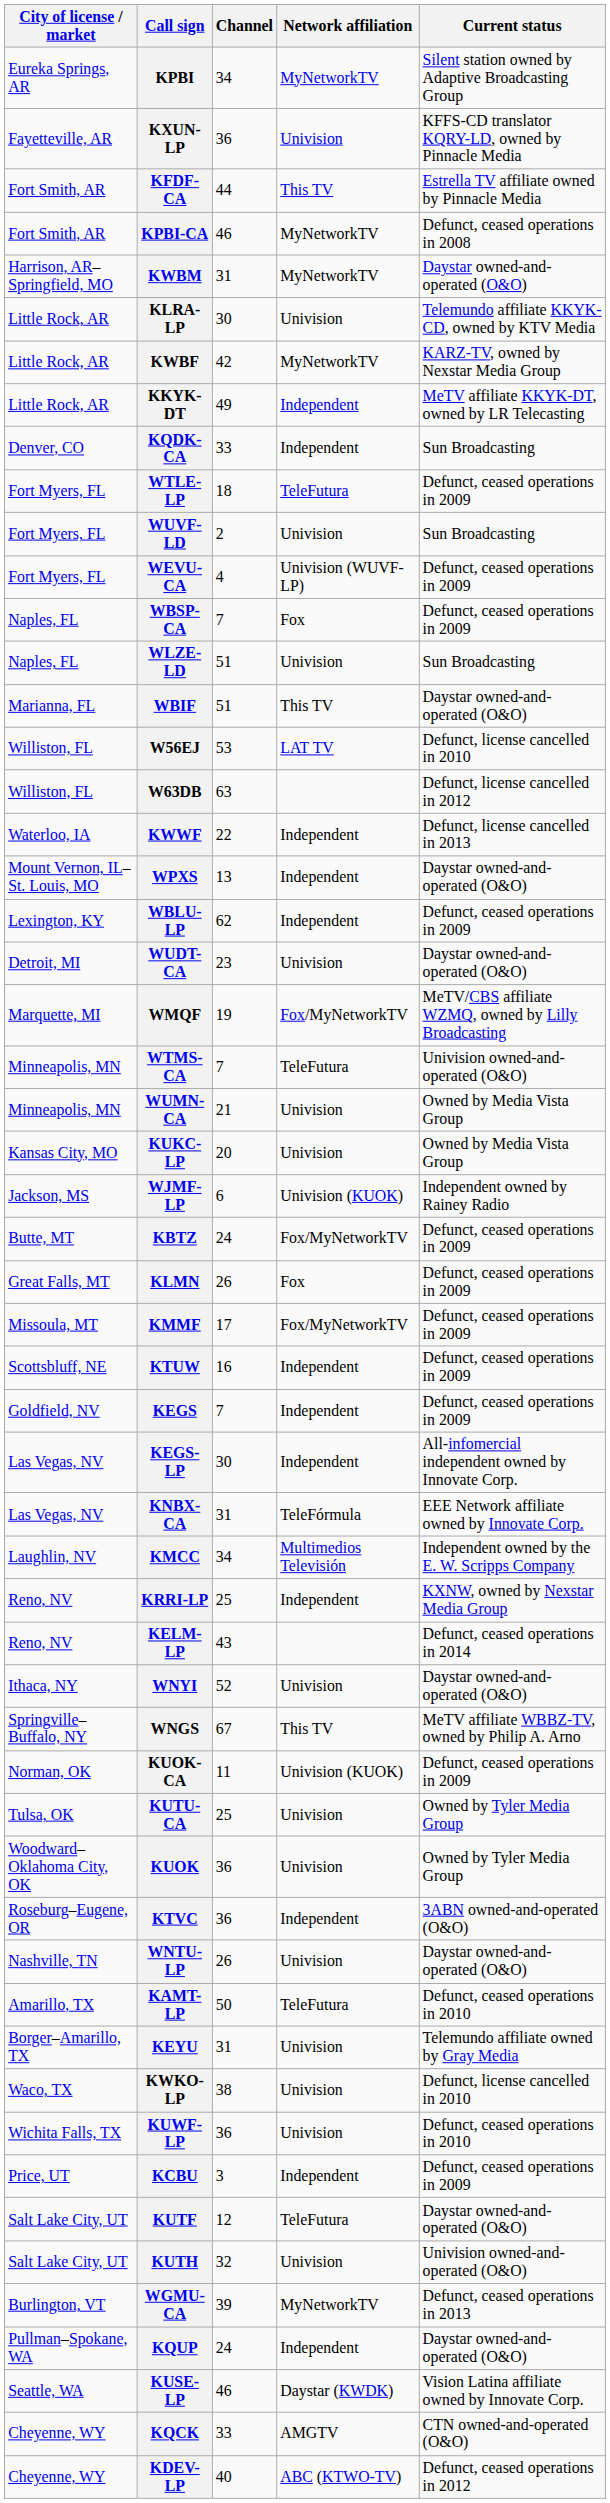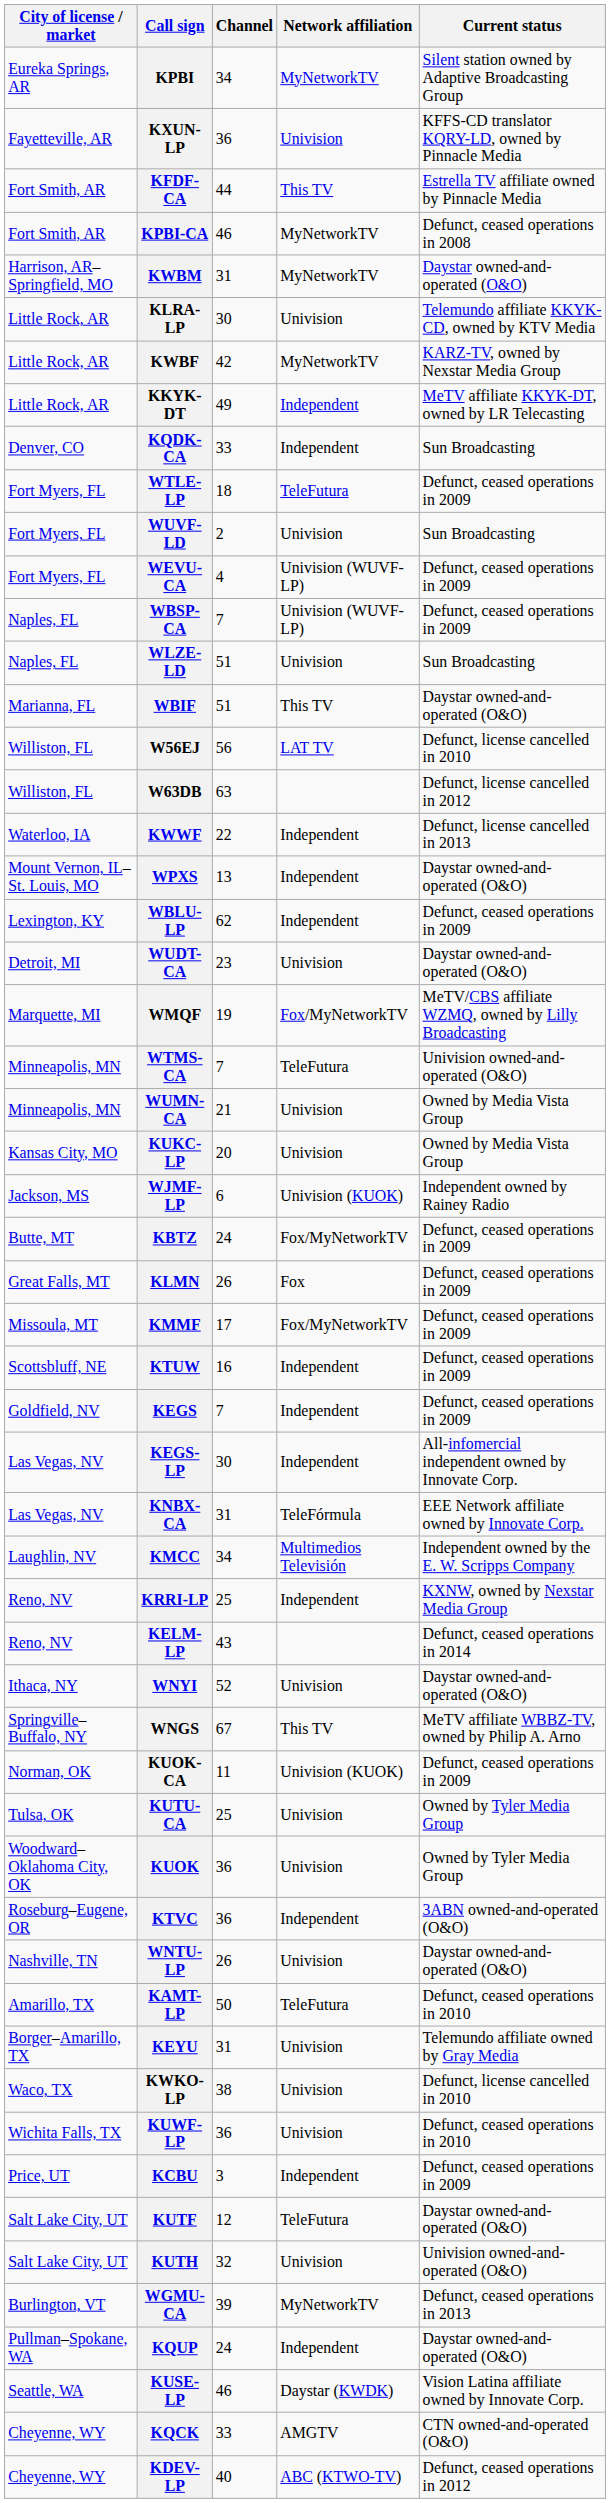 <table class="wikitable sortable">
 <tr>
 <th scope="col"><a href='#'>City of license</a> / <a href='#'>market</a></th>
 <th scope="col"><a href='#'>Call sign</a></th>
 <th scope="col">Channel</th>
 <th scope="col">Network affiliation</th>
 <th scope="col">Current status</th>
 </tr>
 <tr>
 <td><a href='#'>Eureka Springs, AR</a></td>
 <th scope="row">KPBI</th>
 <td>34</td>
 <td><a href='#'>MyNetworkTV</a></td>
 <td><a href='#'>Silent</a> station owned by Adaptive Broadcasting Group</td>
 </tr>
 <tr>
 <td><a href='#'>Fayetteville, AR</a></td>
 <th scope="row">KXUN-LP</th>
 <td>36</td>
 <td><a href='#'>Univision</a></td>
 <td>KFFS-CD translator <a href='#'>KQRY-LD</a>, owned by Pinnacle Media</td>
 </tr>
 <tr>
 <td><a href='#'>Fort Smith, AR</a></td>
 <th scope="row"><a href='#'>KFDF-CA</a></th>
 <td>44</td>
 <td><a href='#'>This TV</a></td>
 <td><a href='#'>Estrella TV</a> affiliate owned by Pinnacle Media</td>
 </tr>
 <tr>
 <td><a href='#'>Fort Smith, AR</a></td>
 <th scope="row"><a href='#'>KPBI-CA</a></th>
 <td>46</td>
 <td>MyNetworkTV</td>
 <td>Defunct, ceased operations in 2008</td>
 </tr>
 <tr>
 <td><a href='#'>Harrison, AR</a>–<a href='#'>Springfield, MO</a></td>
 <th scope="row"><a href='#'>KWBM</a></th>
 <td>31</td>
 <td>MyNetworkTV</td>
 <td><a href='#'>Daystar</a> owned-and-operated (<a href='#'>O&O</a>)</td>
 </tr>
 <tr>
 <td><a href='#'>Little Rock, AR</a></td>
 <th scope="row">KLRA-LP</th>
 <td>30</td>
 <td>Univision</td>
 <td><a href='#'>Telemundo</a> affiliate <a href='#'>KKYK-CD</a>, owned by KTV Media</td>
 </tr>
 <tr>
 <td><a href='#'>Little Rock, AR</a></td>
 <th scope="row">KWBF</th>
 <td>42</td>
 <td>MyNetworkTV</td>
 <td><a href='#'>KARZ-TV</a>, owned by Nexstar Media Group</td>
 </tr>
 <tr>
 <td><a href='#'>Little Rock, AR</a></td>
 <th scope="row">KKYK-DT</th>
 <td>49</td>
 <td><a href='#'>Independent</a></td>
 <td><a href='#'>MeTV</a> affiliate <a href='#'>KKYK-DT</a>, owned by LR Telecasting</td>
 </tr>
 <tr>
 <td><a href='#'>Denver, CO</a></td>
 <th scope="row"><a href='#'>KQDK-CA</a></th>
 <td>33</td>
 <td>Independent</td>
 <td>Sun Broadcasting</td>
 </tr>
 <tr>
 <td><a href='#'>Fort Myers, FL</a></td>
 <th scope="row"><a href='#'>WTLE-LP</a></th>
 <td>18</td>
 <td><a href='#'>TeleFutura</a></td>
 <td>Defunct, ceased operations in 2009</td>
 </tr>
 <tr>
 <td><a href='#'>Fort Myers, FL</a></td>
 <th scope="row"><a href='#'>WUVF-LD</a></th>
 <td>2</td>
 <td>Univision</td>
 <td>Sun Broadcasting</td>
 </tr>
 <tr>
 <td><a href='#'>Fort Myers, FL</a></td>
 <th scope="row"><a href='#'>WEVU-CA</a></th>
 <td>4</td>
 <td>Univision (WUVF-LP)</td>
 <td>Defunct, ceased operations in 2009</td>
 </tr>
 <tr>
 <td><a href='#'>Naples, FL</a></td>
 <th scope="row"><a href='#'>WBSP-CA</a></th>
 <td>7</td>
-<td>Fox</td>
+<td>Univision (WUVF-LP)</td>
 <td>Defunct, ceased operations in 2009</td>
 </tr>
 <tr>
 <td><a href='#'>Naples, FL</a></td>
 <th scope="row"><a href='#'>WLZE-LD</a></th>
 <td>51</td>
 <td>Univision</td>
 <td>Sun Broadcasting</td>
 </tr>
 <tr>
 <td><a href='#'>Marianna, FL</a></td>
 <th scope="row"><a href='#'>WBIF</a></th>
 <td>51</td>
 <td>This TV</td>
 <td>Daystar owned-and-operated (O&O)</td>
 </tr>
 <tr>
 <td><a href='#'>Williston, FL</a></td>
 <th scope="row">W56EJ</th>
-<td>53</td>
+<td>56</td>
 <td><a href='#'>LAT TV</a></td>
 <td>Defunct, license cancelled in 2010</td>
 </tr>
 <tr>
 <td><a href='#'>Williston, FL</a></td>
 <th scope="row">W63DB</th>
 <td>63</td>
 <td></td>
 <td>Defunct, license cancelled in 2012</td>
 </tr>
 <tr>
 <td><a href='#'>Waterloo, IA</a></td>
 <th scope="row"><a href='#'>KWWF</a></th>
 <td>22</td>
 <td>Independent</td>
 <td>Defunct, license cancelled in 2013</td>
 </tr>
 <tr>
 <td><a href='#'>Mount Vernon, IL</a>–<a href='#'>St. Louis, MO</a></td>
 <th scope="row"><a href='#'>WPXS</a></th>
 <td>13</td>
 <td>Independent</td>
 <td>Daystar owned-and-operated (O&O)</td>
 </tr>
 <tr>
 <td><a href='#'>Lexington, KY</a></td>
 <th scope="row"><a href='#'>WBLU-LP</a></th>
 <td>62</td>
 <td>Independent</td>
 <td>Defunct, ceased operations in 2009</td>
 </tr>
 <tr>
 <td><a href='#'>Detroit, MI</a></td>
 <th scope="row"><a href='#'>WUDT-CA</a></th>
 <td>23</td>
 <td>Univision</td>
 <td>Daystar owned-and-operated (O&O)</td>
 </tr>
 <tr>
 <td><a href='#'>Marquette, MI</a></td>
 <th scope="row">WMQF</th>
 <td>19</td>
 <td><a href='#'>Fox</a>/MyNetworkTV</td>
 <td>MeTV/<a href='#'>CBS</a> affiliate <a href='#'>WZMQ</a>, owned by <a href='#'>Lilly Broadcasting</a></td>
 </tr>
 <tr>
 <td><a href='#'>Minneapolis, MN</a></td>
 <th scope="row"><a href='#'>WTMS-CA</a></th>
 <td>7</td>
 <td>TeleFutura</td>
 <td>Univision owned-and-operated (O&O)</td>
 </tr>
 <tr>
 <td><a href='#'>Minneapolis, MN</a></td>
 <th scope="row"><a href='#'>WUMN-CA</a></th>
 <td>21</td>
 <td>Univision</td>
 <td>Owned by Media Vista Group</td>
 </tr>
 <tr>
 <td><a href='#'>Kansas City, MO</a></td>
 <th scope="row"><a href='#'>KUKC-LP</a></th>
 <td>20</td>
 <td>Univision</td>
 <td>Owned by Media Vista Group</td>
 </tr>
 <tr>
 <td><a href='#'>Jackson, MS</a></td>
 <th scope="row"><a href='#'>WJMF-LP</a></th>
 <td>6</td>
 <td>Univision (<a href='#'>KUOK</a>)</td>
 <td>Independent owned by Rainey Radio</td>
 </tr>
 <tr>
 <td><a href='#'>Butte, MT</a></td>
 <th scope="row"><a href='#'>KBTZ</a></th>
 <td>24</td>
 <td>Fox/MyNetworkTV</td>
 <td>Defunct, ceased operations in 2009</td>
 </tr>
 <tr>
 <td><a href='#'>Great Falls, MT</a></td>
 <th scope="row"><a href='#'>KLMN</a></th>
 <td>26</td>
 <td>Fox</td>
 <td>Defunct, ceased operations in 2009</td>
 </tr>
 <tr>
 <td><a href='#'>Missoula, MT</a></td>
 <th scope="row"><a href='#'>KMMF</a></th>
 <td>17</td>
 <td>Fox/MyNetworkTV</td>
 <td>Defunct, ceased operations in 2009</td>
 </tr>
 <tr>
 <td><a href='#'>Scottsbluff, NE</a></td>
 <th scope="row"><a href='#'>KTUW</a></th>
 <td>16</td>
 <td>Independent</td>
 <td>Defunct, ceased operations in 2009</td>
 </tr>
 <tr>
 <td><a href='#'>Goldfield, NV</a></td>
 <th scope="row"><a href='#'>KEGS</a></th>
 <td>7</td>
 <td>Independent</td>
 <td>Defunct, ceased operations in 2009</td>
 </tr>
 <tr>
 <td><a href='#'>Las Vegas, NV</a></td>
 <th scope="row"><a href='#'>KEGS-LP</a></th>
 <td>30</td>
 <td>Independent</td>
 <td>All-<a href='#'>infomercial</a> independent owned by Innovate Corp.</td>
 </tr>
 <tr>
 <td><a href='#'>Las Vegas, NV</a></td>
 <th scope="row"><a href='#'>KNBX-CA</a></th>
 <td>31</td>
 <td>TeleFórmula</td>
 <td>EEE Network affiliate owned by <a href='#'>Innovate Corp.</a></td>
 </tr>
 <tr>
 <td><a href='#'>Laughlin, NV</a></td>
 <th scope="row"><a href='#'>KMCC</a></th>
 <td>34</td>
 <td><a href='#'>Multimedios Televisión</a></td>
 <td>Independent owned by the <a href='#'>E. W. Scripps Company</a></td>
 </tr>
 <tr>
 <td><a href='#'>Reno, NV</a></td>
 <th scope="row"><a href='#'>KRRI-LP</a></th>
 <td>25</td>
 <td>Independent</td>
 <td><a href='#'>KXNW</a>, owned by <a href='#'>Nexstar Media Group</a></td>
 </tr>
 <tr>
 <td><a href='#'>Reno, NV</a></td>
 <th scope="row"><a href='#'>KELM-LP</a></th>
 <td>43</td>
 <td></td>
 <td>Defunct, ceased operations in 2014</td>
 </tr>
 <tr>
 <td><a href='#'>Ithaca, NY</a></td>
 <th scope="row"><a href='#'>WNYI</a></th>
 <td>52</td>
 <td>Univision</td>
 <td>Daystar owned-and-operated (O&O)</td>
 </tr>
 <tr>
 <td><a href='#'>Springville</a>–<a href='#'>Buffalo, NY</a></td>
 <th scope="row">WNGS</th>
 <td>67</td>
 <td>This TV</td>
 <td>MeTV affiliate <a href='#'>WBBZ-TV</a>, owned by Philip A. Arno</td>
 </tr>
 <tr>
 <td><a href='#'>Norman, OK</a></td>
 <th scope="row">KUOK-CA</th>
 <td>11</td>
 <td>Univision (KUOK)</td>
 <td>Defunct, ceased operations in 2009</td>
 </tr>
 <tr>
 <td><a href='#'>Tulsa, OK</a></td>
 <th scope="row"><a href='#'>KUTU-CA</a></th>
 <td>25</td>
 <td>Univision</td>
 <td>Owned by <a href='#'>Tyler Media Group</a></td>
 </tr>
 <tr>
 <td><a href='#'>Woodward</a>–<a href='#'>Oklahoma City, OK</a></td>
 <th scope="row"><a href='#'>KUOK</a></th>
 <td>36</td>
 <td>Univision</td>
 <td>Owned by Tyler Media Group</td>
 </tr>
 <tr>
 <td><a href='#'>Roseburg</a>–<a href='#'>Eugene, OR</a></td>
 <th scope="row"><a href='#'>KTVC</a></th>
 <td>36</td>
 <td>Independent</td>
 <td><a href='#'>3ABN</a> owned-and-operated (O&O)</td>
 </tr>
 <tr>
 <td><a href='#'>Nashville, TN</a></td>
 <th scope="row"><a href='#'>WNTU-LP</a></th>
 <td>26</td>
 <td>Univision</td>
 <td>Daystar owned-and-operated (O&O)</td>
 </tr>
 <tr>
 <td><a href='#'>Amarillo, TX</a></td>
 <th scope="row"><a href='#'>KAMT-LP</a></th>
 <td>50</td>
 <td>TeleFutura</td>
 <td>Defunct, ceased operations in 2010</td>
 </tr>
 <tr>
 <td><a href='#'>Borger</a>–<a href='#'>Amarillo, TX</a></td>
 <th scope="row"><a href='#'>KEYU</a></th>
 <td>31</td>
 <td>Univision</td>
 <td>Telemundo affiliate owned by <a href='#'>Gray Media</a></td>
 </tr>
 <tr>
 <td><a href='#'>Waco, TX</a></td>
 <th scope="row">KWKO-LP</th>
 <td>38</td>
 <td>Univision</td>
 <td>Defunct, license cancelled in 2010</td>
 </tr>
 <tr>
 <td><a href='#'>Wichita Falls, TX</a></td>
 <th scope="row"><a href='#'>KUWF-LP</a></th>
 <td>36</td>
 <td>Univision</td>
 <td>Defunct, ceased operations in 2010</td>
 </tr>
 <tr>
 <td><a href='#'>Price, UT</a></td>
 <th scope="row"><a href='#'>KCBU</a></th>
 <td>3</td>
 <td>Independent</td>
 <td>Defunct, ceased operations in 2009</td>
 </tr>
 <tr>
 <td><a href='#'>Salt Lake City, UT</a></td>
 <th scope="row"><a href='#'>KUTF</a></th>
 <td>12</td>
 <td>TeleFutura</td>
 <td>Daystar owned-and-operated (O&O)</td>
 </tr>
 <tr>
 <td><a href='#'>Salt Lake City, UT</a></td>
 <th scope="row"><a href='#'>KUTH</a></th>
 <td>32</td>
 <td>Univision</td>
 <td>Univision owned-and-operated (O&O)</td>
 </tr>
 <tr>
 <td><a href='#'>Burlington, VT</a></td>
 <th scope="row"><a href='#'>WGMU-CA</a></th>
 <td>39</td>
 <td>MyNetworkTV</td>
 <td>Defunct, ceased operations in 2013</td>
 </tr>
 <tr>
 <td><a href='#'>Pullman</a>–<a href='#'>Spokane, WA</a></td>
 <th scope="row"><a href='#'>KQUP</a></th>
 <td>24</td>
 <td>Independent</td>
 <td>Daystar owned-and-operated (O&O)</td>
 </tr>
 <tr>
 <td><a href='#'>Seattle, WA</a></td>
 <th scope="row"><a href='#'>KUSE-LP</a></th>
 <td>46</td>
 <td>Daystar (<a href='#'>KWDK</a>)</td>
 <td>Vision Latina affiliate owned by Innovate Corp.</td>
 </tr>
 <tr>
 <td><a href='#'>Cheyenne, WY</a></td>
 <th scope="row"><a href='#'>KQCK</a></th>
 <td>33</td>
 <td>AMGTV</td>
 <td>CTN owned-and-operated (O&O)</td>
 </tr>
 <tr>
 <td><a href='#'>Cheyenne, WY</a></td>
 <th scope="row"><a href='#'>KDEV-LP</a></th>
 <td>40</td>
 <td><a href='#'>ABC</a> (<a href='#'>KTWO-TV</a>)</td>
 <td>Defunct, ceased operations in 2012</td>
 </tr>
 </table>
